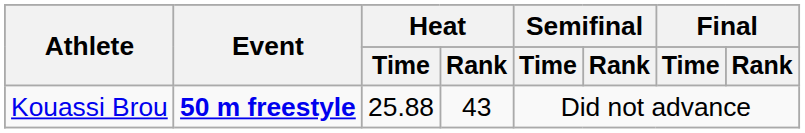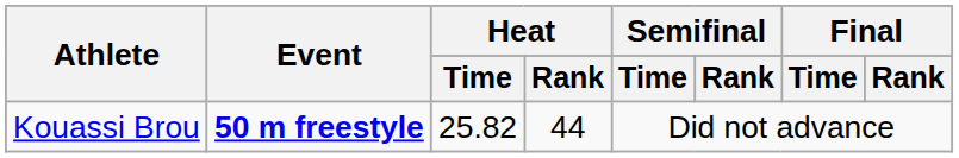 <table class=wikitable style="font-size:90%">
 <tr>
 <th rowspan="2">Athlete</th>
 <th rowspan="2">Event</th>
 <th colspan="2">Heat</th>
 <th colspan="2">Semifinal</th>
 <th colspan="2">Final</th>
 </tr>
 <tr style="font-size:95%">
 <th>Time</th>
 <th>Rank</th>
 <th>Time</th>
 <th>Rank</th>
 <th>Time</th>
 <th>Rank</th>
 </tr>
 <tr align=center>
 <td align=left><a href='#'>Kouassi Brou</a></td>
 <td align=left><strong><a href='#'>50 m freestyle</a></strong></td>
-<td>25.88</td>
-<td>43</td>
+<td>25.82</td>
+<td>44</td>
 <td colspan=4>Did not advance</td>
 </tr>
 </table>
